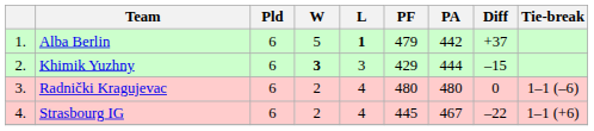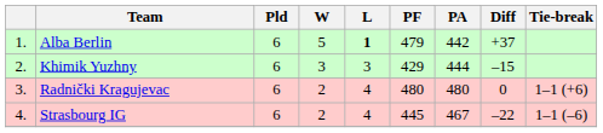 <table class="wikitable" style="text-align:center">
 <tr>
 <th width=25></th>
 <th width=220>Team</th>
 <th width=40>Pld</th>
 <th width=40>W</th>
 <th width=40>L</th>
 <th width=40>PF</th>
 <th width=40>PA</th>
 <th width=40>Diff</th>
 <th>Tie-break</th>
 </tr>
 <tr style="background:#ccffcc;">
 <td>1.</td>
 <td align=left> <a href='#'>Alba Berlin</a></td>
 <td>6</td>
 <td>5</td>
 <td><strong>1</strong></td>
 <td>479</td>
 <td>442</td>
 <td>+37</td>
 <td></td>
 </tr>
 <tr style="background:#ccffcc;">
 <td>2.</td>
 <td align=left> <a href='#'>Khimik Yuzhny</a></td>
 <td>6</td>
-<td><strong>3</strong></td>
+<td>3</td>
 <td>3</td>
 <td>429</td>
 <td>444</td>
 <td>–15</td>
 <td></td>
 </tr>
 <tr style="background:#ffcccc;">
 <td>3.</td>
 <td align=left> <a href='#'>Radnički Kragujevac</a></td>
 <td>6</td>
 <td>2</td>
 <td>4</td>
 <td>480</td>
 <td>480</td>
 <td>0</td>
-<td>1–1 (–6)</td>
+<td>1–1 (+6)</td>
 </tr>
 <tr style="background:#ffcccc;">
 <td>4.</td>
 <td align=left> <a href='#'>Strasbourg IG</a></td>
 <td>6</td>
 <td>2</td>
 <td>4</td>
 <td>445</td>
 <td>467</td>
 <td>–22</td>
-<td>1–1 (+6)</td>
+<td>1–1 (–6)</td>
 </tr>
 <tr>
 </tr>
 </table>
